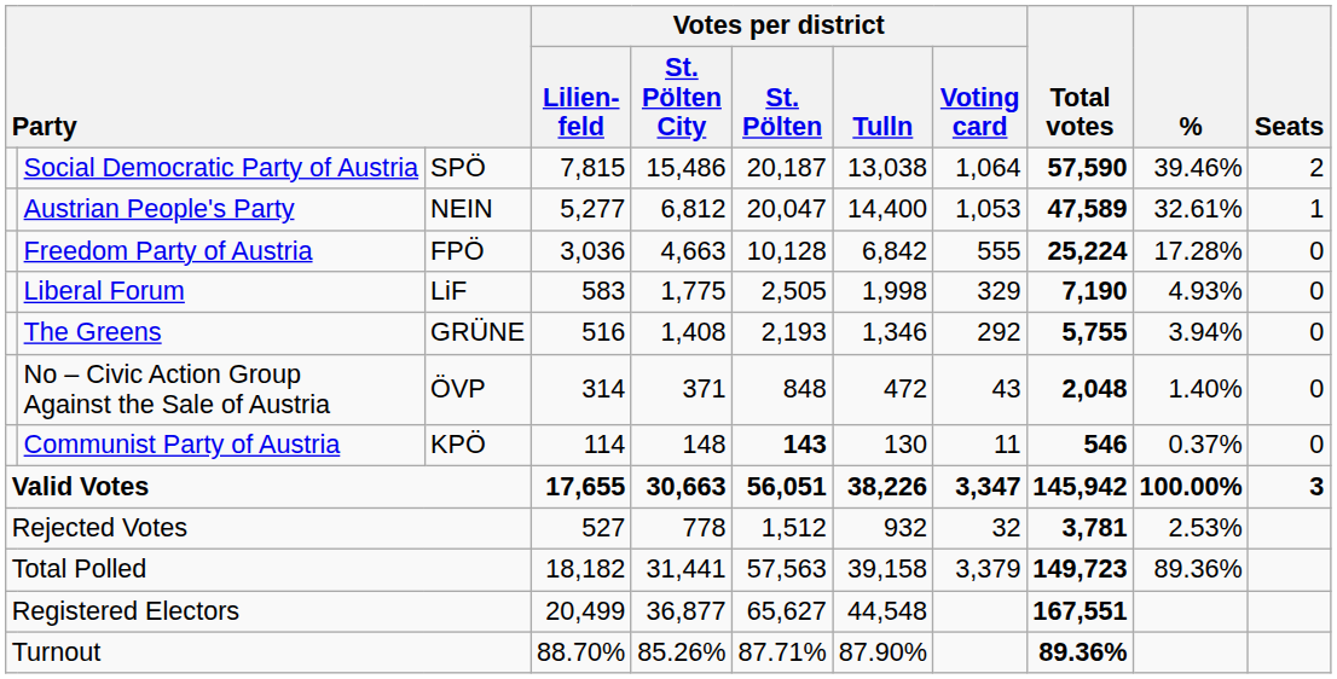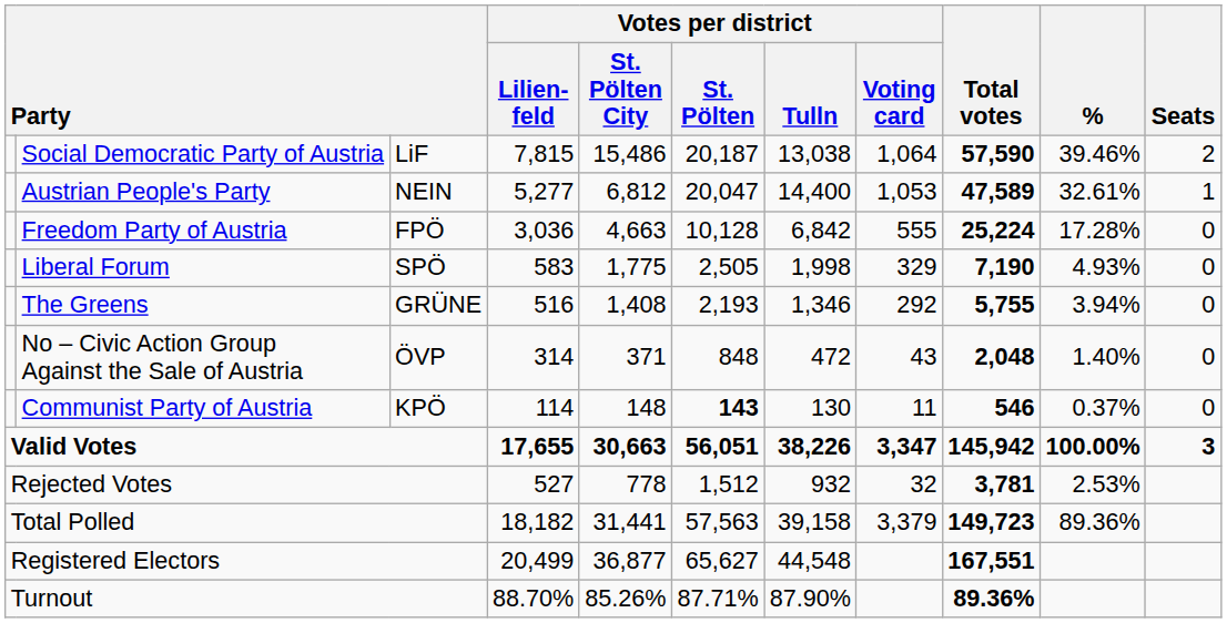 <table class="wikitable" border="1" style="text-align:right;">
 <tr>
 <th style="text-align:left;" valign=bottom rowspan=2 colspan=3>Party</th>
 <th colspan=5>Votes per district</th>
 <th align=center valign=bottom rowspan=2 width="50">Total<br>votes</th>
 <th align=center valign=bottom rowspan=2 width="50">%</th>
 <th align=center valign=bottom rowspan=2>Seats</th>
 </tr>
 <tr>
 <th align=center valign=bottom width="50"><a href='#'>Lilien-<br>feld</a></th>
 <th align=center valign=bottom width="50"><a href='#'>St.<br>Pölten<br>City</a></th>
 <th align=center valign=bottom width="50"><a href='#'>St.<br>Pölten</a></th>
 <th align=center valign=bottom width="50"><a href='#'>Tulln</a></th>
 <th align=center valign=bottom width="50"><a href='#'>Voting<br>card</a></th>
 </tr>
 <tr>
 <td></td>
 <td align=left style="white-space: nowrap;"><a href='#'>Social Democratic Party of Austria</a></td>
-<td align=left>SPÖ</td>
+<td align=left>LiF</td>
 <td>7,815</td>
 <td>15,486</td>
 <td>20,187</td>
 <td>13,038</td>
 <td>1,064</td>
 <td><strong>57,590</strong></td>
 <td>39.46%</td>
 <td>2</td>
 </tr>
 <tr>
 <td></td>
 <td align=left><a href='#'>Austrian People's Party</a></td>
 <td align=left>NEIN</td>
 <td>5,277</td>
 <td>6,812</td>
 <td>20,047</td>
 <td>14,400</td>
 <td>1,053</td>
 <td><strong>47,589</strong></td>
 <td>32.61%</td>
 <td>1</td>
 </tr>
 <tr>
 <td></td>
 <td align=left><a href='#'>Freedom Party of Austria</a></td>
 <td align=left>FPÖ</td>
 <td>3,036</td>
 <td>4,663</td>
 <td>10,128</td>
 <td>6,842</td>
 <td>555</td>
 <td><strong>25,224</strong></td>
 <td>17.28%</td>
 <td>0</td>
 </tr>
 <tr>
 <td></td>
 <td align=left><a href='#'>Liberal Forum</a></td>
-<td align=left>LiF</td>
+<td align=left>SPÖ</td>
 <td>583</td>
 <td>1,775</td>
 <td>2,505</td>
 <td>1,998</td>
 <td>329</td>
 <td><strong>7,190</strong></td>
 <td>4.93%</td>
 <td>0</td>
 </tr>
 <tr>
 <td></td>
 <td align=left><a href='#'>The Greens</a></td>
 <td align=left>GRÜNE</td>
 <td>516</td>
 <td>1,408</td>
 <td>2,193</td>
 <td>1,346</td>
 <td>292</td>
 <td><strong>5,755</strong></td>
 <td>3.94%</td>
 <td>0</td>
 </tr>
 <tr>
 <td></td>
 <td align=left>No – Civic Action Group<br>Against the Sale of Austria</td>
 <td align=left>ÖVP</td>
 <td>314</td>
 <td>371</td>
 <td>848</td>
 <td>472</td>
 <td>43</td>
 <td><strong>2,048</strong></td>
 <td>1.40%</td>
 <td>0</td>
 </tr>
 <tr>
 <td></td>
 <td align=left><a href='#'>Communist Party of Austria</a></td>
 <td align=left>KPÖ</td>
 <td>114</td>
 <td>148</td>
 <td><strong>143</strong></td>
 <td>130</td>
 <td>11</td>
 <td><strong>546</strong></td>
 <td>0.37%</td>
 <td>0</td>
 </tr>
 <tr style="font-weight:bold">
 <td align=left colspan=3>Valid Votes</td>
 <td>17,655</td>
 <td>30,663</td>
 <td>56,051</td>
 <td>38,226</td>
 <td>3,347</td>
 <td>145,942</td>
 <td>100.00%</td>
 <td>3</td>
 </tr>
 <tr>
 <td align=left colspan=3>Rejected Votes</td>
 <td>527</td>
 <td>778</td>
 <td>1,512</td>
 <td>932</td>
 <td>32</td>
 <td><strong>3,781</strong></td>
 <td>2.53%</td>
 <td></td>
 </tr>
 <tr>
 <td align=left colspan=3>Total Polled</td>
 <td>18,182</td>
 <td>31,441</td>
 <td>57,563</td>
 <td>39,158</td>
 <td>3,379</td>
 <td><strong>149,723</strong></td>
 <td>89.36%</td>
 <td></td>
 </tr>
 <tr>
 <td align=left colspan=3>Registered Electors</td>
 <td>20,499</td>
 <td>36,877</td>
 <td>65,627</td>
 <td>44,548</td>
 <td></td>
 <td><strong>167,551</strong></td>
 <td></td>
 <td></td>
 </tr>
 <tr>
 <td align=left colspan=3>Turnout</td>
 <td>88.70%</td>
 <td>85.26%</td>
 <td>87.71%</td>
 <td>87.90%</td>
 <td></td>
 <td><strong>89.36%</strong></td>
 <td></td>
 <td></td>
 </tr>
 </table>
